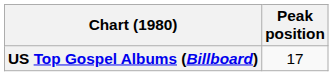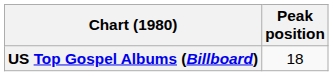 <table class="wikitable sortable plainrowheaders">
 <tr>
 <th scope="col">Chart (1980)</th>
 <th scope="col">Peak<br>position</th>
 </tr>
 <tr>
 <th scope="row">US <a href='#'>Top Gospel Albums</a> (<em><a href='#'>Billboard</a></em>)</th>
-<td align="center">17</td>
+<td align="center">18</td>
 </tr>
 </table>
